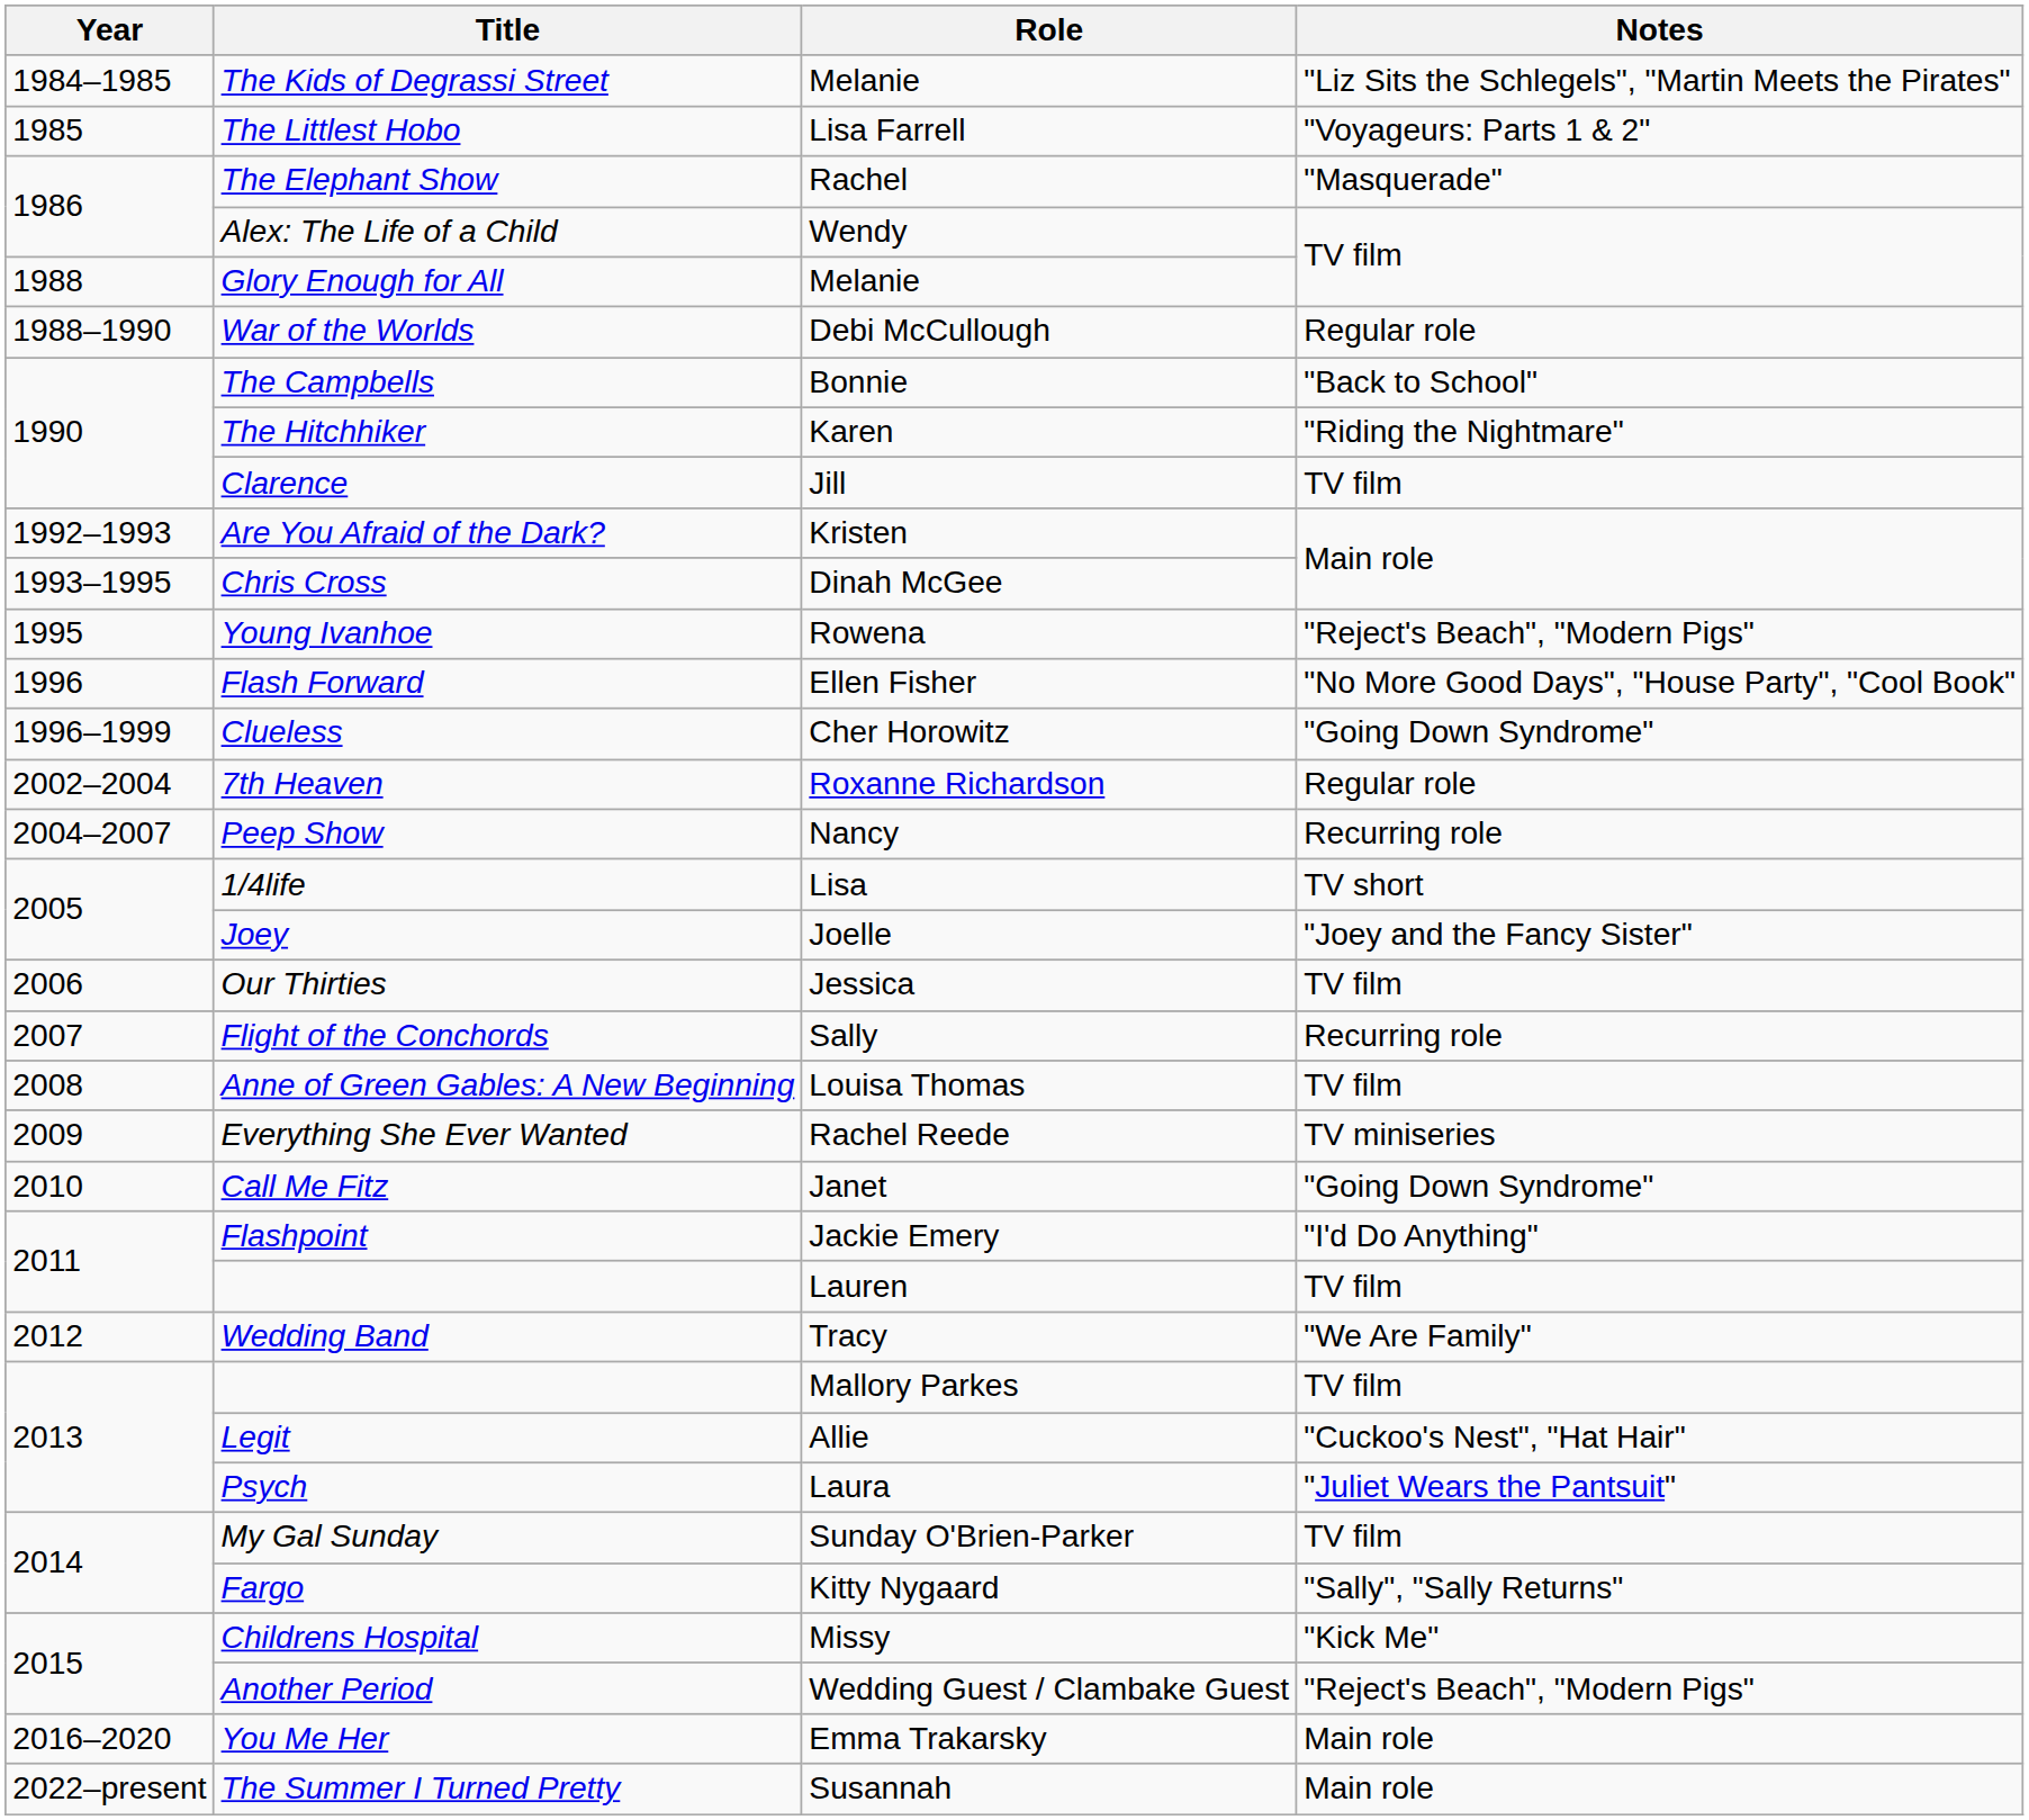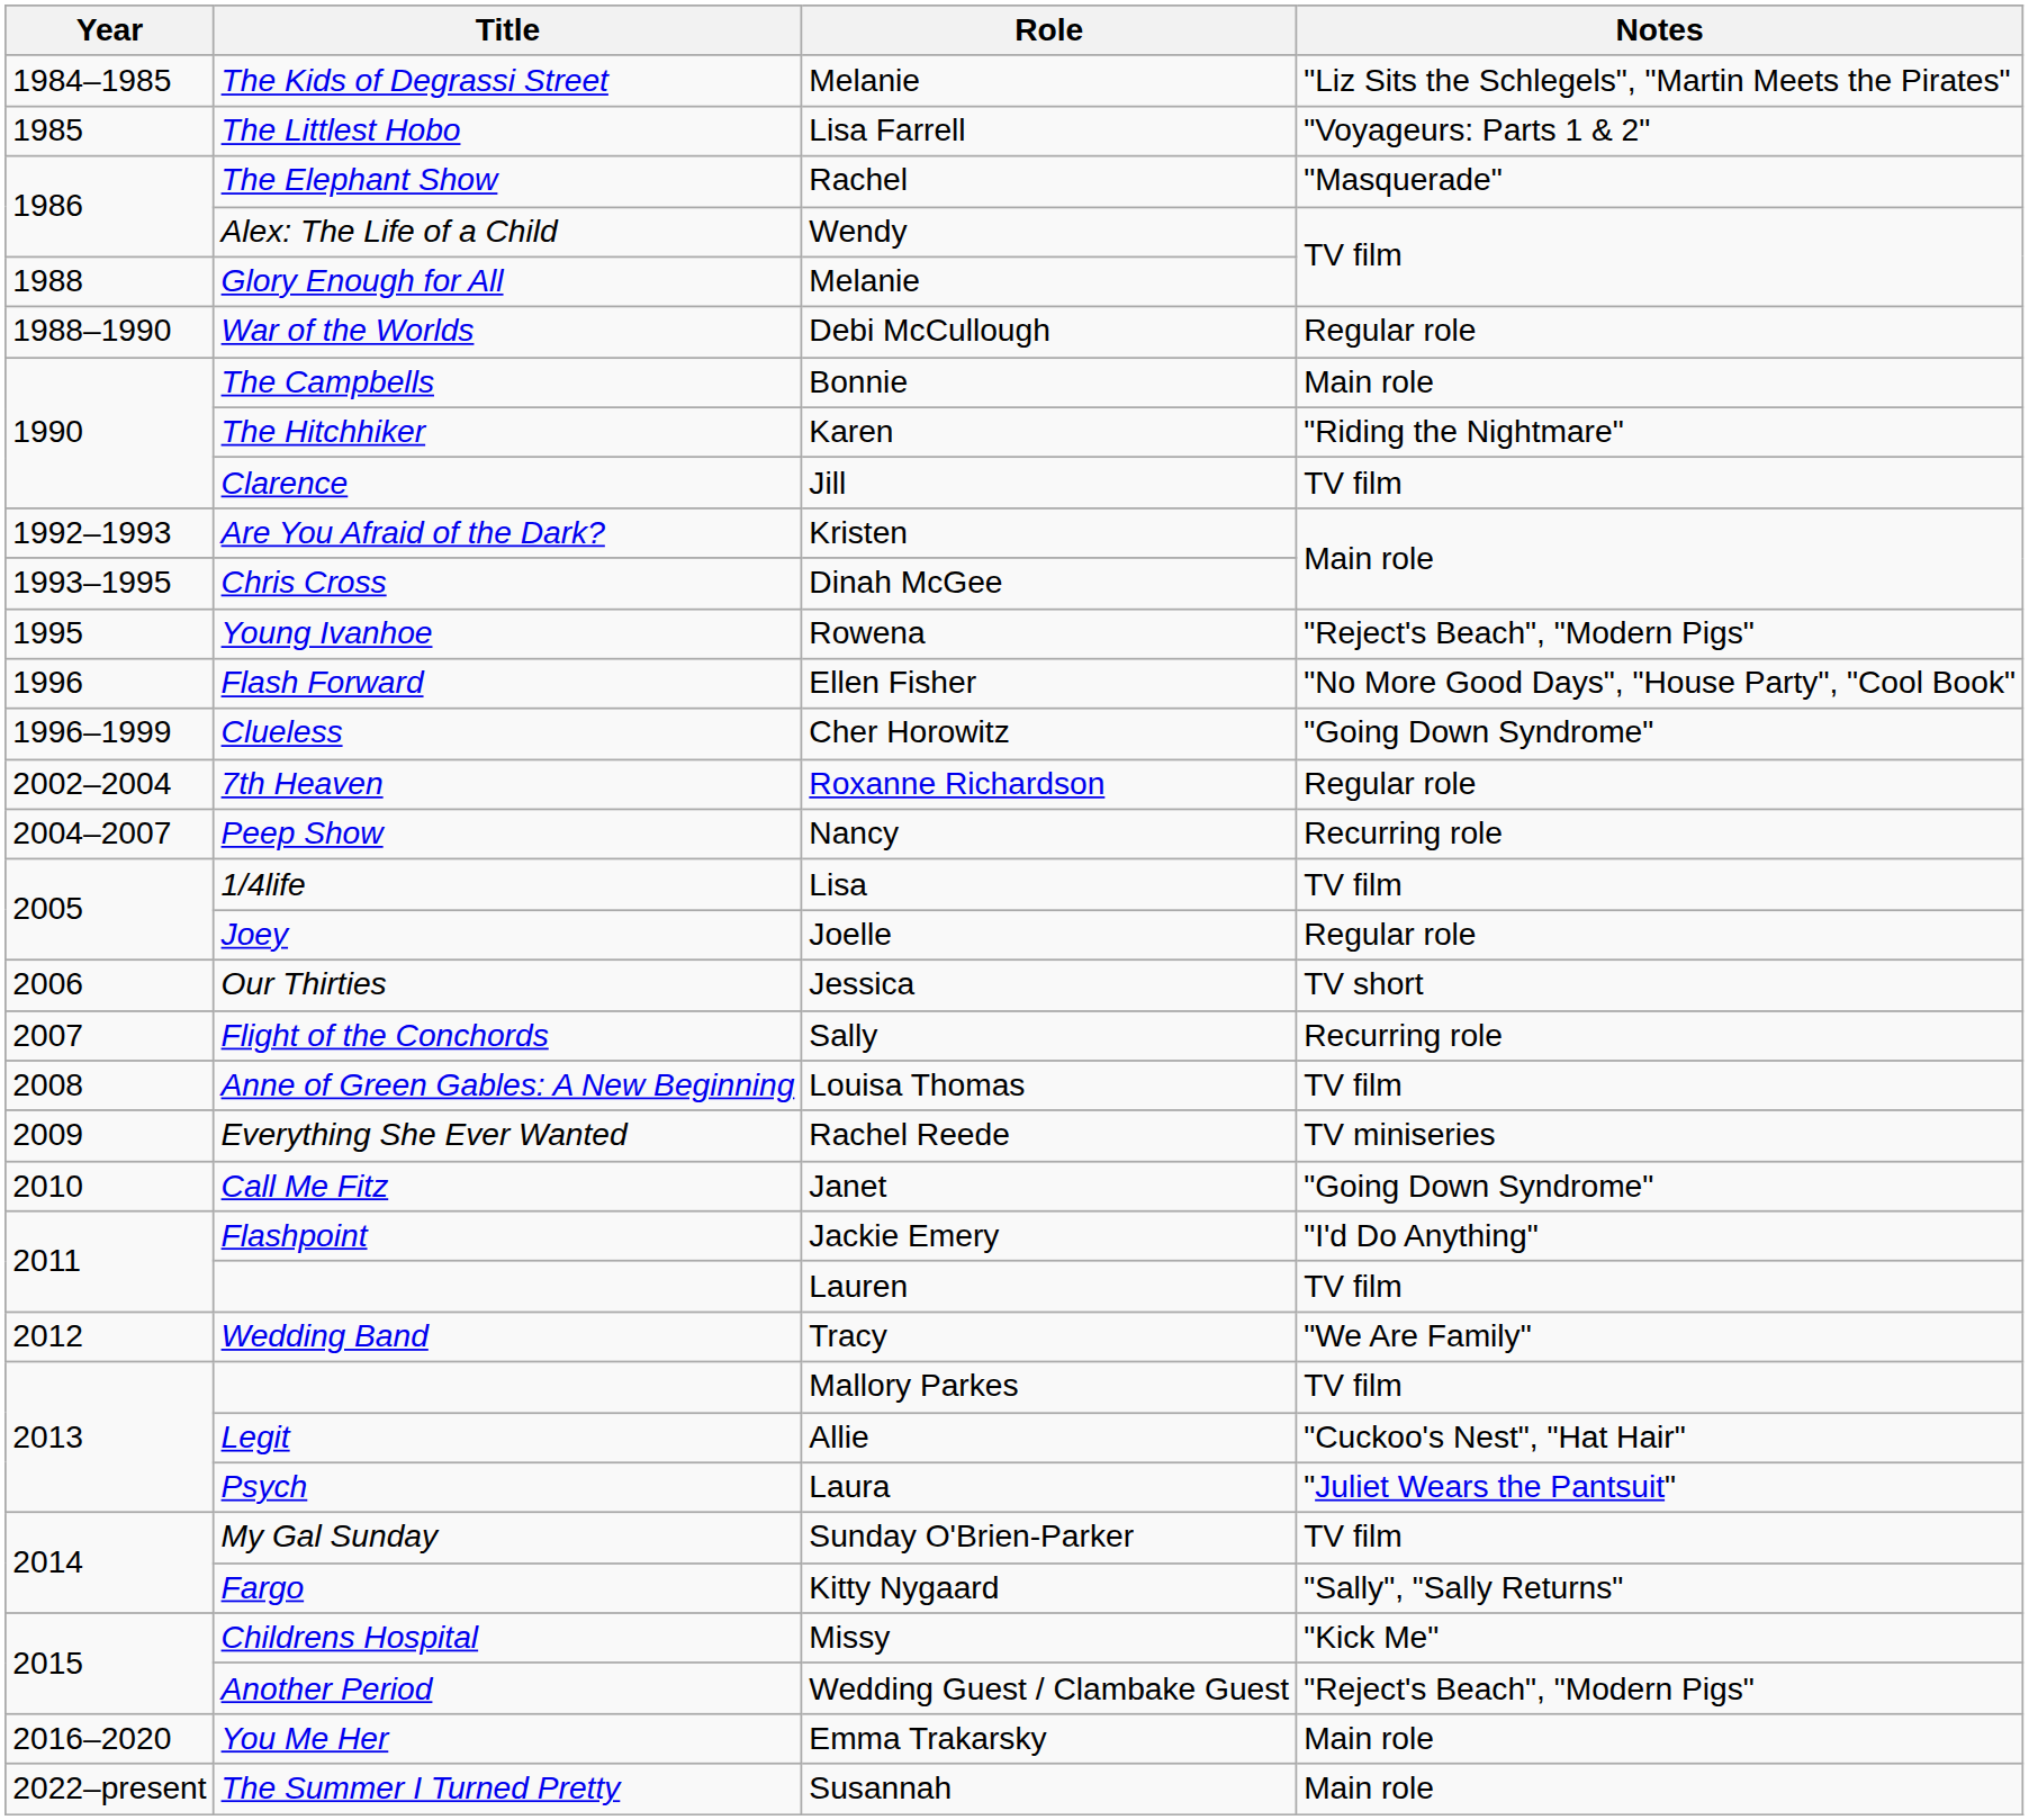 <table class="wikitable sortable">
 <tr>
 <th>Year</th>
 <th>Title</th>
 <th>Role</th>
 <th class="unsortable">Notes</th>
 </tr>
 <tr>
 <td>1984–1985</td>
 <td data-sort-value="Kids of Degrassi Street, The"><em><a href='#'>The Kids of Degrassi Street</a></em></td>
 <td>Melanie</td>
 <td>"Liz Sits the Schlegels", "Martin Meets the Pirates"</td>
 </tr>
 <tr>
 <td>1985</td>
 <td data-sort-value="Littlest Hobo, The"><em><a href='#'>The Littlest Hobo</a></em></td>
 <td>Lisa Farrell</td>
 <td>"Voyageurs: Parts 1 & 2"</td>
 </tr>
 <tr>
 <td rowspan=2>1986</td>
 <td data-sort-value="Elephant Show, The"><em><a href='#'>The Elephant Show</a></em></td>
 <td>Rachel</td>
 <td>"Masquerade"</td>
 </tr>
 <tr>
 <td><em>Alex: The Life of a Child</em></td>
 <td>Wendy</td>
 <td rowspan=2>TV film</td>
 </tr>
 <tr>
 <td>1988</td>
 <td><em><a href='#'>Glory Enough for All</a></em></td>
 <td>Melanie</td>
 </tr>
 <tr>
 <td>1988–1990</td>
 <td><em><a href='#'>War of the Worlds</a></em></td>
 <td>Debi McCullough</td>
 <td>Regular role</td>
 </tr>
 <tr>
 <td rowspan=3>1990</td>
 <td data-sort-value="Campbells, The"><em><a href='#'>The Campbells</a></em></td>
 <td>Bonnie</td>
-<td>"Back to School"</td>
+<td>Main role</td>
 </tr>
 <tr>
 <td data-sort-value="Hitchhiker, The"><em><a href='#'>The Hitchhiker</a></em></td>
 <td>Karen</td>
 <td>"Riding the Nightmare"</td>
 </tr>
 <tr>
 <td><em><a href='#'>Clarence</a></em></td>
 <td>Jill</td>
 <td>TV film</td>
 </tr>
 <tr>
 <td>1992–1993</td>
 <td><em><a href='#'>Are You Afraid of the Dark?</a></em></td>
 <td>Kristen</td>
 <td rowspan=2>Main role</td>
 </tr>
 <tr>
 <td>1993–1995</td>
 <td><em><a href='#'>Chris Cross</a></em></td>
 <td>Dinah McGee</td>
 </tr>
 <tr>
 <td>1995</td>
 <td><em><a href='#'>Young Ivanhoe</a></em></td>
 <td>Rowena</td>
 <td>"Reject's Beach", "Modern Pigs"</td>
 </tr>
 <tr>
 <td>1996</td>
 <td><em><a href='#'>Flash Forward</a></em></td>
 <td>Ellen Fisher</td>
 <td>"No More Good Days", "House Party", "Cool Book"</td>
 </tr>
 <tr>
 <td>1996–1999</td>
 <td><em><a href='#'>Clueless</a></em></td>
 <td>Cher Horowitz</td>
 <td>"Going Down Syndrome"</td>
 </tr>
 <tr>
 <td>2002–2004</td>
 <td><em><a href='#'>7th Heaven</a></em></td>
 <td><a href='#'>Roxanne Richardson</a></td>
 <td>Regular role</td>
 </tr>
 <tr>
 <td>2004–2007</td>
 <td><em><a href='#'>Peep Show</a></em></td>
 <td>Nancy</td>
 <td>Recurring role</td>
 </tr>
 <tr>
 <td rowspan=2>2005</td>
 <td><em>1/4life</em></td>
 <td>Lisa</td>
-<td>TV short</td>
+<td>TV film</td>
 </tr>
 <tr>
 <td><em><a href='#'>Joey</a></em></td>
 <td>Joelle</td>
-<td>"Joey and the Fancy Sister"</td>
+<td>Regular role</td>
 </tr>
 <tr>
 <td>2006</td>
 <td><em>Our Thirties</em></td>
 <td>Jessica</td>
-<td>TV film</td>
+<td>TV short</td>
 </tr>
 <tr>
 <td>2007</td>
 <td><em><a href='#'>Flight of the Conchords</a></em></td>
 <td>Sally</td>
 <td>Recurring role</td>
 </tr>
 <tr>
 <td>2008</td>
 <td><em><a href='#'>Anne of Green Gables: A New Beginning</a></em></td>
 <td>Louisa Thomas</td>
 <td>TV film</td>
 </tr>
 <tr>
 <td>2009</td>
 <td><em>Everything She Ever Wanted</em></td>
 <td>Rachel Reede</td>
 <td>TV miniseries</td>
 </tr>
 <tr>
 <td>2010</td>
 <td><em><a href='#'>Call Me Fitz</a></em></td>
 <td>Janet</td>
 <td>"Going Down Syndrome"</td>
 </tr>
 <tr>
 <td rowspan=2>2011</td>
 <td><em><a href='#'>Flashpoint</a></em></td>
 <td>Jackie Emery</td>
 <td>"I'd Do Anything"</td>
 </tr>
 <tr>
 <td><em></em></td>
 <td>Lauren</td>
 <td>TV film</td>
 </tr>
 <tr>
 <td>2012</td>
 <td><em><a href='#'>Wedding Band</a></em></td>
 <td>Tracy</td>
 <td>"We Are Family"</td>
 </tr>
 <tr>
 <td rowspan=3>2013</td>
 <td><em></em></td>
 <td>Mallory Parkes</td>
 <td>TV film</td>
 </tr>
 <tr>
 <td><em><a href='#'>Legit</a></em></td>
 <td>Allie</td>
 <td>"Cuckoo's Nest", "Hat Hair"</td>
 </tr>
 <tr>
 <td><em><a href='#'>Psych</a></em></td>
 <td>Laura</td>
 <td>"<a href='#'>Juliet Wears the Pantsuit</a>"</td>
 </tr>
 <tr>
 <td rowspan=2>2014</td>
 <td><em>My Gal Sunday</em></td>
 <td>Sunday O'Brien-Parker</td>
 <td>TV film</td>
 </tr>
 <tr>
 <td><em><a href='#'>Fargo</a></em></td>
 <td>Kitty Nygaard</td>
 <td>"Sally", "Sally Returns"</td>
 </tr>
 <tr>
 <td rowspan=2>2015</td>
 <td><em><a href='#'>Childrens Hospital</a></em></td>
 <td>Missy</td>
 <td>"Kick Me"</td>
 </tr>
 <tr>
 <td><em><a href='#'>Another Period</a></em></td>
 <td>Wedding Guest / Clambake Guest</td>
 <td>"Reject's Beach", "Modern Pigs"</td>
 </tr>
 <tr>
 <td>2016–2020</td>
 <td><em><a href='#'>You Me Her</a></em></td>
 <td>Emma Trakarsky</td>
 <td>Main role</td>
 </tr>
 <tr>
 <td>2022–present</td>
 <td data-sort-value="Summer I Turned Pretty, The"><em><a href='#'>The Summer I Turned Pretty</a></em></td>
 <td>Susannah</td>
 <td>Main role</td>
 </tr>
 <tr>
 </tr>
 </table>
